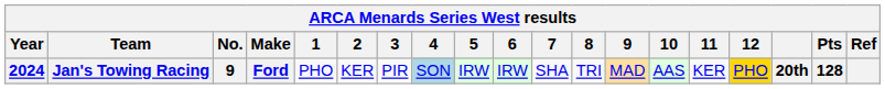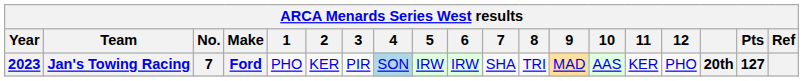 <table class="wikitable" style="text-align:center; font-size:75%">
 <tr>
 <th colspan=23><a href='#'>ARCA Menards Series West</a> results</th>
 </tr>
 <tr>
 <th>Year</th>
 <th>Team</th>
 <th>No.</th>
 <th>Make</th>
 <th>1</th>
 <th>2</th>
 <th>3</th>
 <th>4</th>
 <th>5</th>
 <th>6</th>
 <th>7</th>
 <th>8</th>
 <th>9</th>
 <th>10</th>
 <th>11</th>
 <th>12</th>
 <th></th>
 <th>Pts</th>
 <th>Ref</th>
 </tr>
 <tr>
-<th><a href='#'>2024</a></th>
+<th><a href='#'>2023</a></th>
 <th><a href='#'>Jan's Towing Racing</a></th>
-<th>9</th>
+<th>7</th>
 <th><a href='#'>Ford</a></th>
 <td><a href='#'>PHO</a></td>
 <td><a href='#'>KER</a></td>
 <td><a href='#'>PIR</a></td>
 <td style="background: lightblue;"><a href='#'>SON</a></td>
 <td style="background:#DFFFDF;"><a href='#'>IRW</a><br></td>
 <td style="background:#DFFFDF;"><a href='#'>IRW</a><br></td>
 <td><a href='#'>SHA</a></td>
 <td><a href='#'>TRI</a></td>
 <td style="background:#FFDF9F;"><a href='#'>MAD</a><br></td>
 <td style="background:#DFFFDF;"><a href='#'>AAS</a><br></td>
 <td><a href='#'>KER</a></td>
-<td style="background: gold;"><a href='#'>PHO</a></td>
+<td><a href='#'>PHO</a></td>
 <th>20th</th>
-<th>128</th>
+<th>127</th>
 <th></th>
 </tr>
 </table>
